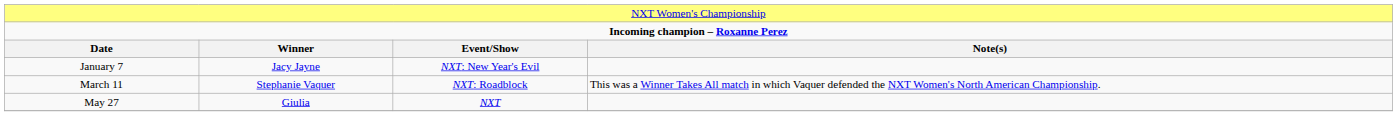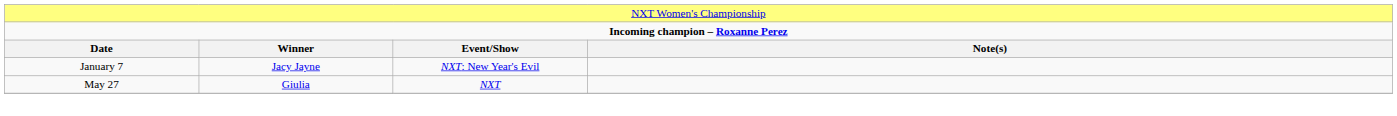 <table class="wikitable" style="text-align:center; width:100%;">
 <tr style="background:#FFFF80;">
 <td colspan="4" style="text-align: center;"><a href='#'>NXT Women's Championship</a></td>
 </tr>
 <tr>
 <td colspan="4" style="text-align: center;"><strong>Incoming champion – <a href='#'>Roxanne Perez</a></strong></td>
 </tr>
 <tr>
 <th width="14%">Date</th>
 <th width="14%">Winner</th>
 <th width="14%">Event/Show</th>
 <th width="58%">Note(s)</th>
 </tr>
 <tr>
 <td>January 7</td>
 <td><a href='#'>Jacy Jayne</a></td>
 <td><a href='#'><em>NXT</em>: New Year's Evil</a></td>
 <td></td>
 </tr>
 <tr>
-<td>March 11</td>
-<td><a href='#'>Stephanie Vaquer</a></td>
-<td><a href='#'><em>NXT</em>: Roadblock</a></td>
-<td align="left">This was a <a href='#'>Winner Takes All match</a> in which Vaquer defended the <a href='#'>NXT Women's North American Championship</a>.</td>
-</tr>
-<tr>
 <td>May 27</td>
 <td><a href='#'>Giulia</a></td>
 <td><em><a href='#'>NXT</a></em></td>
 <td align="left"></td>
 </tr>
 <tr>
 </tr>
 </table>
